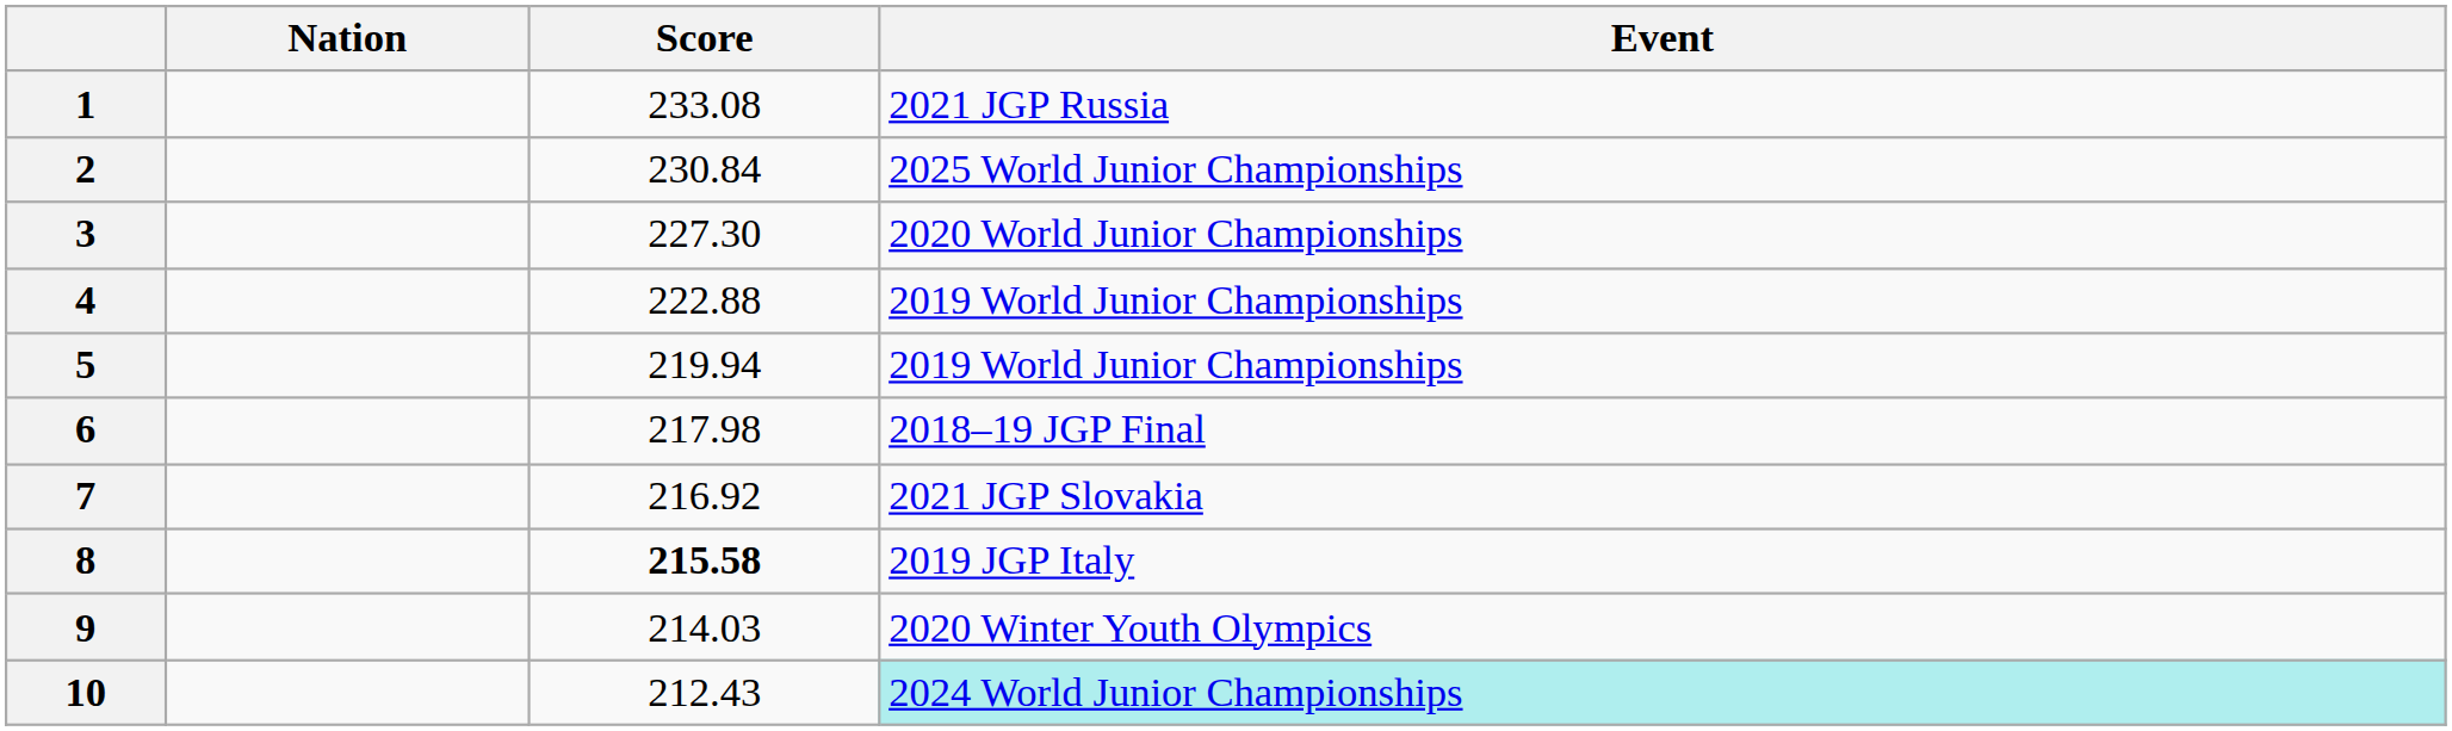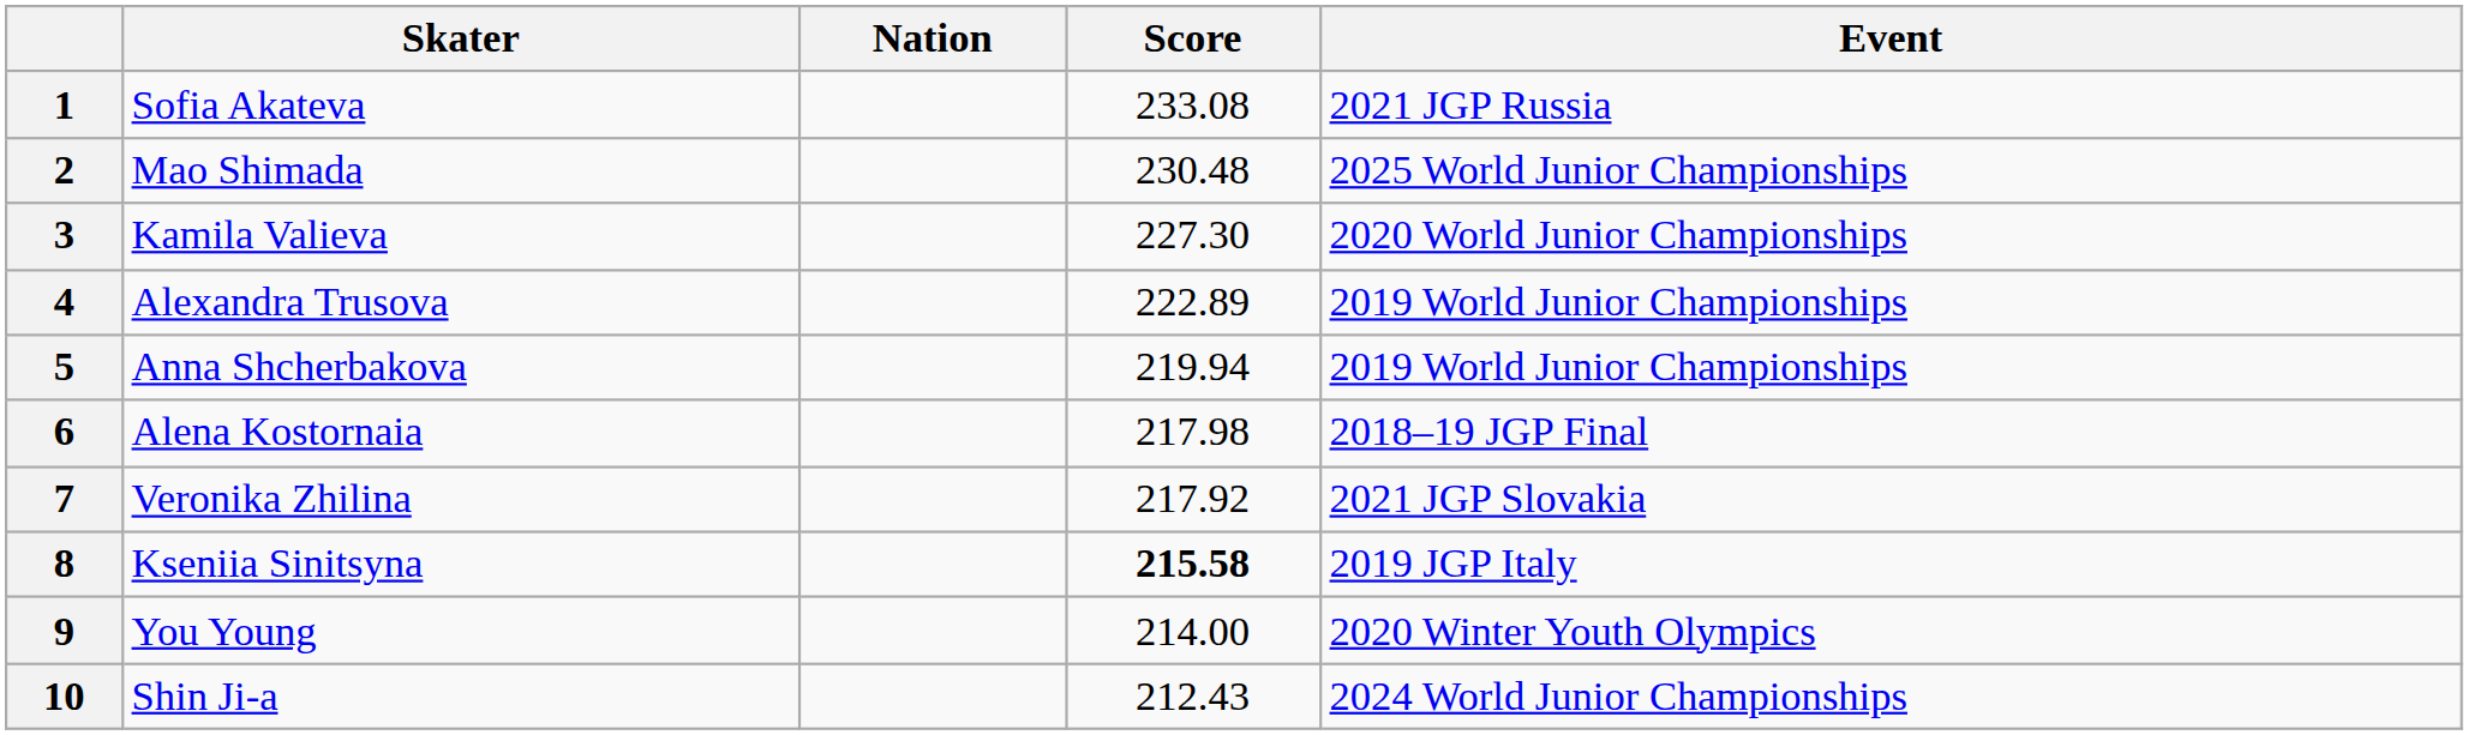 <table class="wikitable sortable" style="text-align:left; width:75%">
 <tr>
 <th scope="col"></th>
+<th scope="col">Skater</th>
 <th scope="col">Nation</th>
 <th scope="col">Score</th>
 <th scope="col">Event</th>
 </tr>
 <tr>
 <th scope="row">1</th>
+<td><a href='#'>Sofia Akateva</a></td>
 <td></td>
 <td style="text-align:center;">233.08</td>
 <td><a href='#'>2021 JGP Russia</a></td>
 </tr>
 <tr>
 <th scope="row">2</th>
+<td><a href='#'>Mao Shimada</a></td>
 <td></td>
-<td style="text-align:center;">230.84</td>
+<td style="text-align:center;">230.48</td>
 <td><a href='#'>2025 World Junior Championships</a></td>
 </tr>
 <tr>
 <th scope="row">3</th>
+<td><a href='#'>Kamila Valieva</a></td>
 <td></td>
 <td style="text-align:center;">227.30</td>
 <td><a href='#'>2020 World Junior Championships</a></td>
 </tr>
 <tr>
 <th scope="row">4</th>
+<td><a href='#'>Alexandra Trusova</a></td>
 <td></td>
-<td style="text-align:center;">222.88</td>
+<td style="text-align:center;">222.89</td>
 <td><a href='#'>2019 World Junior Championships</a></td>
 </tr>
 <tr>
 <th scope="row">5</th>
+<td><a href='#'>Anna Shcherbakova</a></td>
 <td></td>
 <td style="text-align:center;">219.94</td>
 <td><a href='#'>2019 World Junior Championships</a></td>
 </tr>
 <tr>
 <th scope="row">6</th>
+<td><a href='#'>Alena Kostornaia</a></td>
 <td></td>
 <td style="text-align:center;">217.98</td>
 <td><a href='#'>2018–19 JGP Final</a></td>
 </tr>
 <tr>
 <th scope="row">7</th>
+<td><a href='#'>Veronika Zhilina</a></td>
 <td></td>
-<td style="text-align:center;">216.92</td>
+<td style="text-align:center;">217.92</td>
 <td><a href='#'>2021 JGP Slovakia</a></td>
 </tr>
 <tr>
 <th scope="row">8</th>
+<td><a href='#'>Kseniia Sinitsyna</a></td>
 <td></td>
 <td style="text-align:center;"><strong>215.58</strong></td>
 <td><a href='#'>2019 JGP Italy</a></td>
 </tr>
 <tr>
 <th scope="row">9</th>
+<td><a href='#'>You Young</a></td>
 <td></td>
-<td style="text-align:center;">214.03</td>
+<td style="text-align:center;">214.00</td>
 <td><a href='#'>2020 Winter Youth Olympics</a></td>
 </tr>
 <tr>
 <th scope="row">10</th>
+<td><a href='#'>Shin Ji-a</a></td>
 <td></td>
 <td style="text-align:center;">212.43</td>
-<td style="background: paleturquoise;"><a href='#'>2024 World Junior Championships</a></td>
+<td><a href='#'>2024 World Junior Championships</a></td>
 </tr>
 </table>
